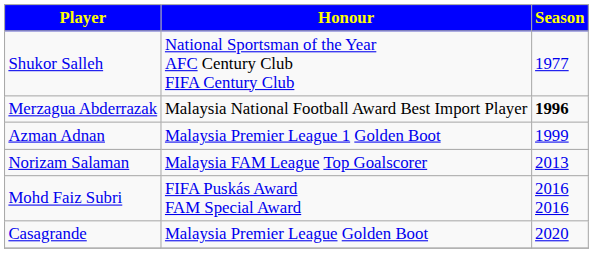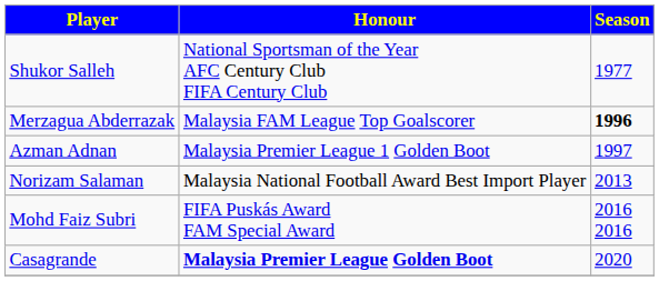 <table class="wikitable">
 <tr>
 <th style="background:blue; color:yellow; text-align:center;">Player</th>
 <th style="background:blue; color:yellow; text-align:center;">Honour</th>
 <th style="background:blue; color:yellow; text-align:center;">Season</th>
 </tr>
 <tr>
 <td align=left> <a href='#'>Shukor Salleh</a></td>
 <td><a href='#'>National Sportsman of the Year</a><br><a href='#'>AFC</a> Century Club<br><a href='#'>FIFA Century Club</a></td>
 <td><a href='#'>1977</a></td>
 </tr>
 <tr>
 <td align=left> <a href='#'>Merzagua Abderrazak</a></td>
-<td>Malaysia National Football Award Best Import Player </td>
+<td><a href='#'>Malaysia FAM League</a> <a href='#'>Top Goalscorer</a></td>
 <td><strong>1996</strong></td>
 </tr>
 <tr>
 <td align=left> <a href='#'>Azman Adnan</a></td>
 <td><a href='#'>Malaysia Premier League 1</a> <a href='#'>Golden Boot</a></td>
-<td><a href='#'>1999</a></td>
+<td><a href='#'>1997</a></td>
 </tr>
 <tr>
 <td align=left> <a href='#'>Norizam Salaman</a></td>
-<td><a href='#'>Malaysia FAM League</a> <a href='#'>Top Goalscorer</a></td>
+<td>Malaysia National Football Award Best Import Player </td>
 <td><a href='#'>2013</a></td>
 </tr>
 <tr>
 <td align=left> <a href='#'>Mohd Faiz Subri</a></td>
 <td><a href='#'>FIFA Puskás Award</a><br><a href='#'>FAM Special Award</a></td>
 <td><a href='#'>2016</a><br><a href='#'>2016</a></td>
 </tr>
 <tr>
 <td align=left> <a href='#'>Casagrande</a></td>
-<td><a href='#'>Malaysia Premier League</a> <a href='#'>Golden Boot</a></td>
+<td><strong><a href='#'>Malaysia Premier League</a> <a href='#'>Golden Boot</a></strong></td>
 <td><a href='#'>2020</a></td>
 </tr>
 <tr>
 </tr>
 </table>
